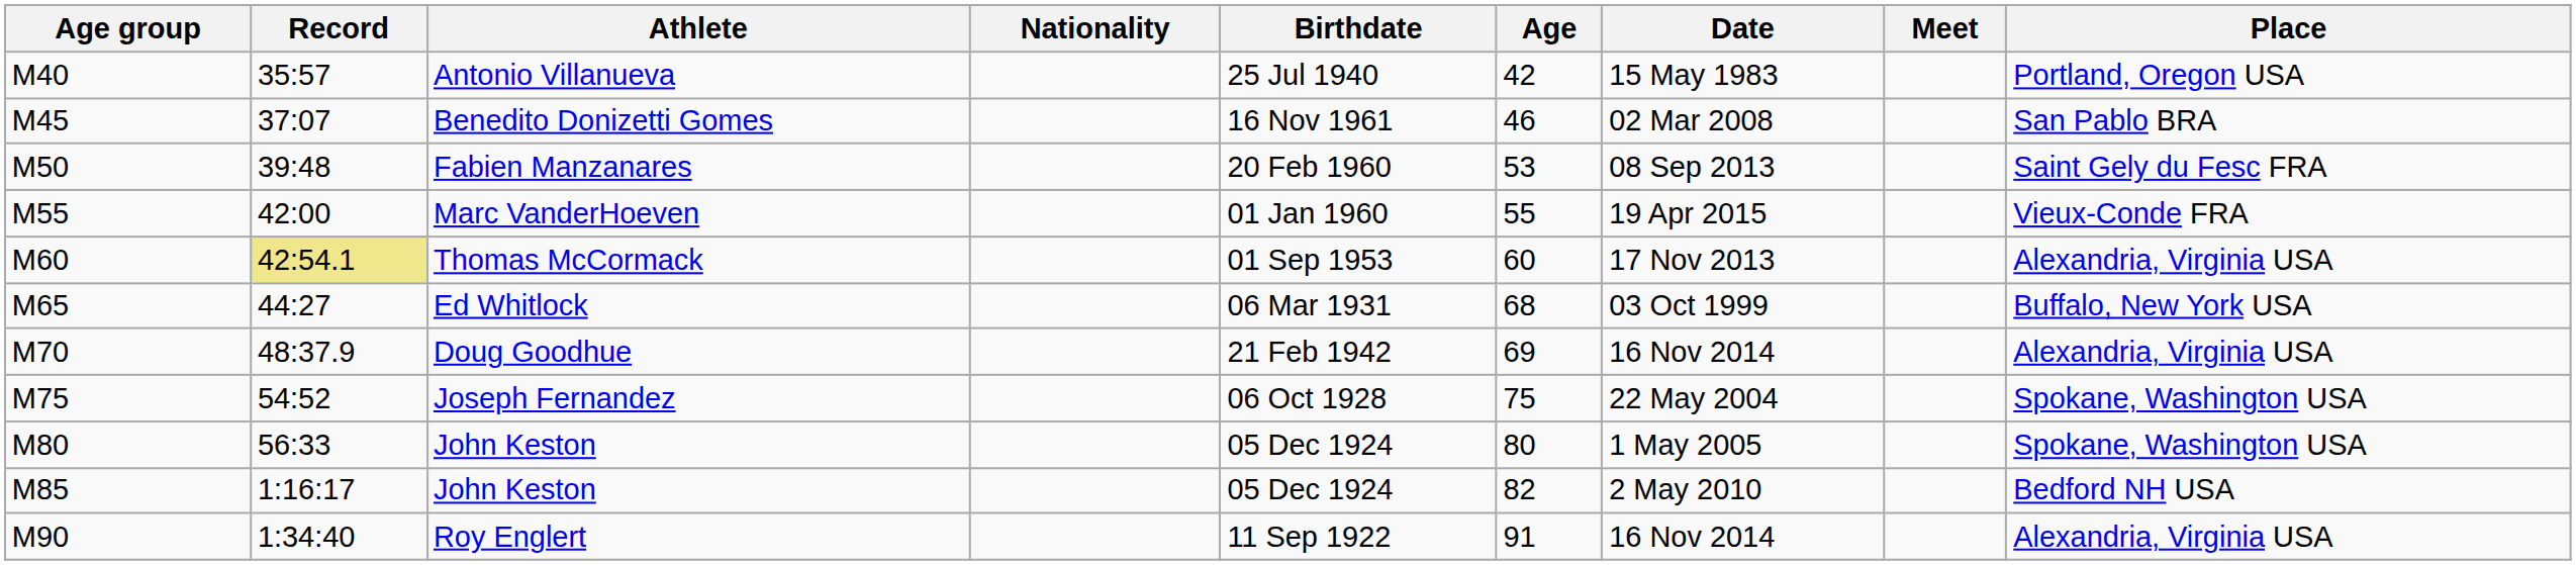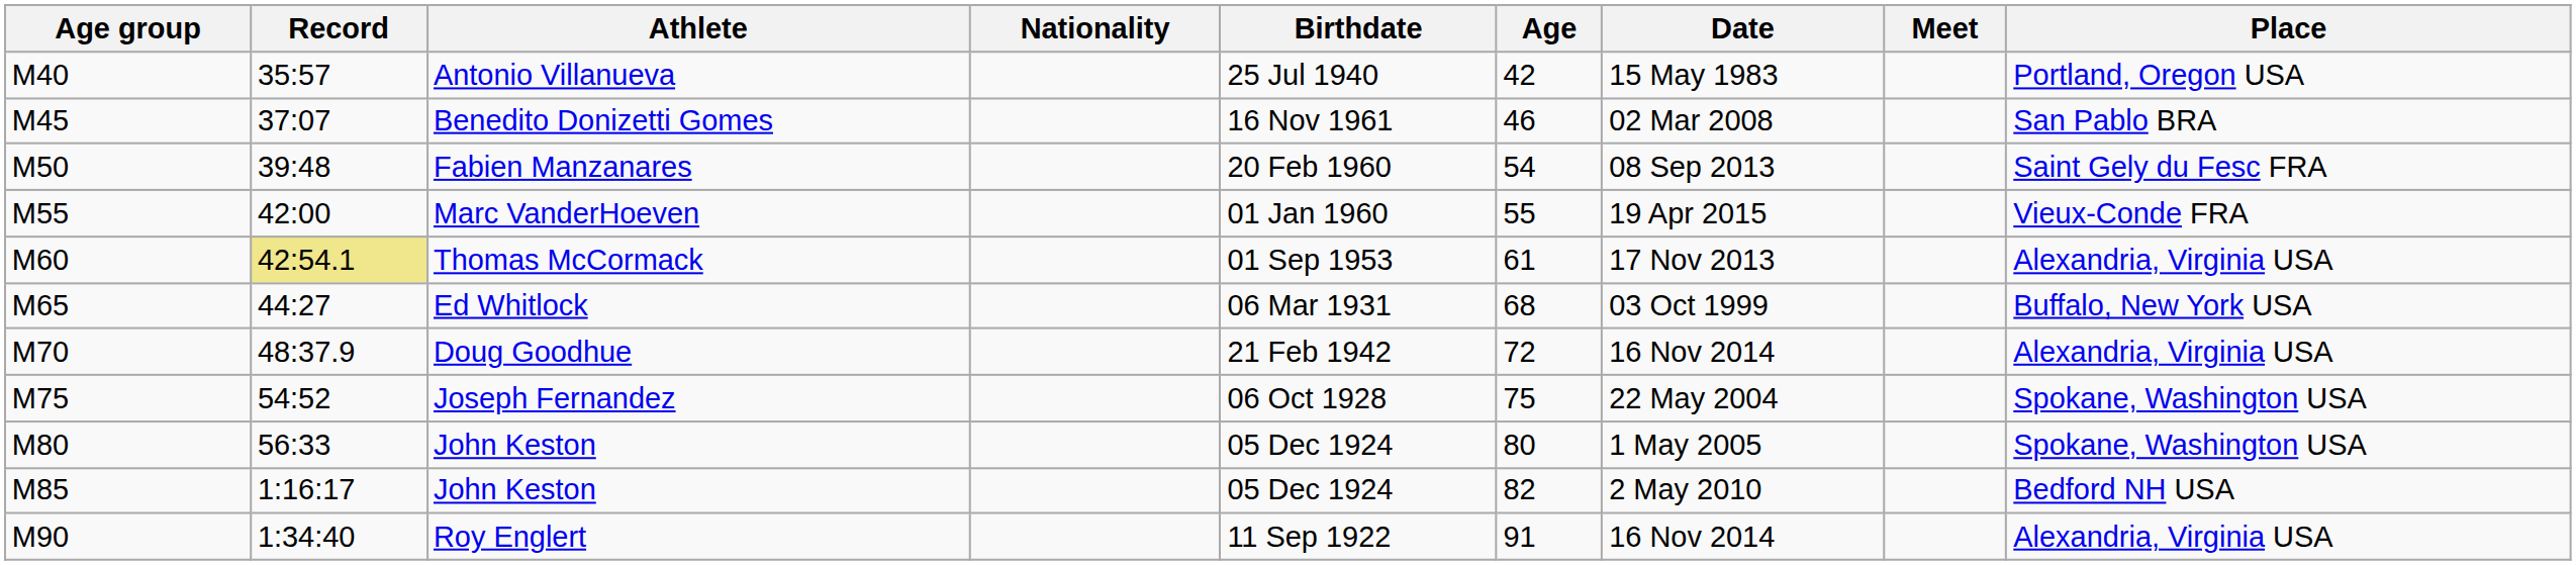 <table class="wikitable" style="font-size:90%; width: 100%;">
 <tr>
 <th>Age group</th>
 <th>Record</th>
 <th>Athlete</th>
 <th>Nationality</th>
 <th>Birthdate</th>
 <th>Age</th>
 <th>Date</th>
 <th>Meet</th>
 <th>Place</th>
 </tr>
 <tr>
 <td>M40</td>
 <td>35:57</td>
 <td><a href='#'>Antonio Villanueva</a></td>
 <td></td>
 <td>25 Jul 1940</td>
 <td>42</td>
 <td>15 May 1983</td>
 <td></td>
 <td><a href='#'>Portland, Oregon</a> USA</td>
 </tr>
 <tr>
 <td>M45</td>
 <td>37:07</td>
 <td><a href='#'>Benedito Donizetti Gomes</a></td>
 <td></td>
 <td>16 Nov 1961</td>
 <td>46</td>
 <td>02 Mar 2008</td>
 <td></td>
 <td><a href='#'>San Pablo</a> BRA</td>
 </tr>
 <tr>
 <td>M50</td>
 <td>39:48</td>
 <td><a href='#'>Fabien Manzanares</a></td>
 <td></td>
 <td>20 Feb 1960</td>
-<td>53</td>
+<td>54</td>
 <td>08 Sep 2013</td>
 <td></td>
 <td><a href='#'>Saint Gely du Fesc</a> FRA</td>
 </tr>
 <tr>
 <td>M55</td>
 <td>42:00</td>
 <td><a href='#'>Marc VanderHoeven</a></td>
 <td></td>
 <td>01 Jan 1960</td>
 <td>55</td>
 <td>19 Apr 2015</td>
 <td></td>
 <td><a href='#'>Vieux-Conde</a> FRA</td>
 </tr>
 <tr>
 <td>M60</td>
 <td style="background: khaki;">42:54.1</td>
 <td><a href='#'>Thomas McCormack</a></td>
 <td></td>
 <td>01 Sep 1953</td>
-<td>60</td>
+<td>61</td>
 <td>17 Nov 2013</td>
 <td></td>
 <td><a href='#'>Alexandria, Virginia</a> USA</td>
 </tr>
 <tr>
 <td>M65</td>
 <td>44:27</td>
 <td><a href='#'>Ed Whitlock</a></td>
 <td></td>
 <td>06 Mar 1931</td>
 <td>68</td>
 <td>03 Oct 1999</td>
 <td></td>
 <td><a href='#'>Buffalo, New York</a> USA</td>
 </tr>
 <tr>
 <td>M70</td>
 <td>48:37.9</td>
 <td><a href='#'>Doug Goodhue</a></td>
 <td></td>
 <td>21 Feb 1942</td>
-<td>69</td>
+<td>72</td>
 <td>16 Nov 2014</td>
 <td></td>
 <td><a href='#'>Alexandria, Virginia</a> USA</td>
 </tr>
 <tr>
 <td>M75</td>
 <td>54:52</td>
 <td><a href='#'>Joseph Fernandez</a></td>
 <td></td>
 <td>06 Oct 1928</td>
 <td>75</td>
 <td>22 May 2004</td>
 <td></td>
 <td><a href='#'>Spokane, Washington</a> USA</td>
 </tr>
 <tr>
 <td>M80</td>
 <td>56:33</td>
 <td><a href='#'>John Keston</a></td>
 <td></td>
 <td>05 Dec 1924</td>
 <td>80</td>
 <td>1 May 2005</td>
 <td></td>
 <td><a href='#'>Spokane, Washington</a> USA</td>
 </tr>
 <tr>
 <td>M85</td>
 <td>1:16:17</td>
 <td><a href='#'>John Keston</a></td>
 <td></td>
 <td>05 Dec 1924</td>
 <td>82</td>
 <td>2 May 2010</td>
 <td></td>
 <td><a href='#'>Bedford NH</a> USA</td>
 </tr>
 <tr>
 <td>M90</td>
 <td>1:34:40</td>
 <td><a href='#'>Roy Englert</a></td>
 <td></td>
 <td>11 Sep 1922</td>
 <td>91</td>
 <td>16 Nov 2014</td>
 <td></td>
 <td><a href='#'>Alexandria, Virginia</a> USA</td>
 </tr>
 </table>
